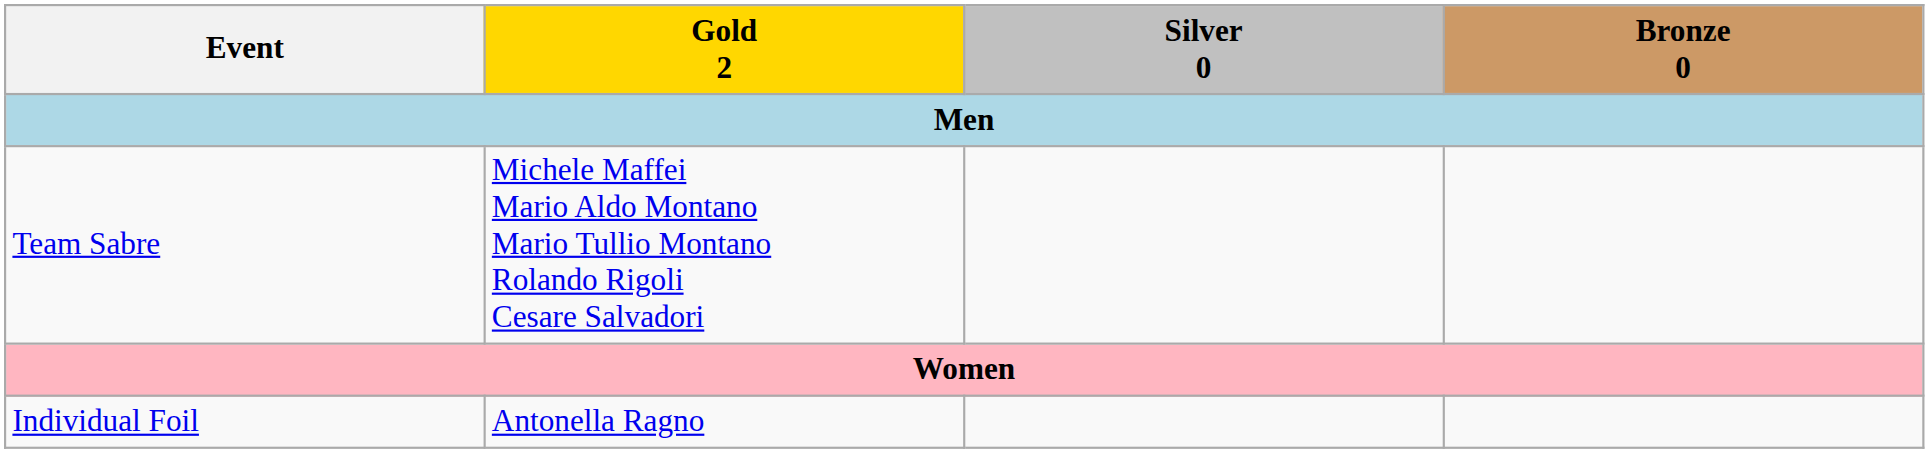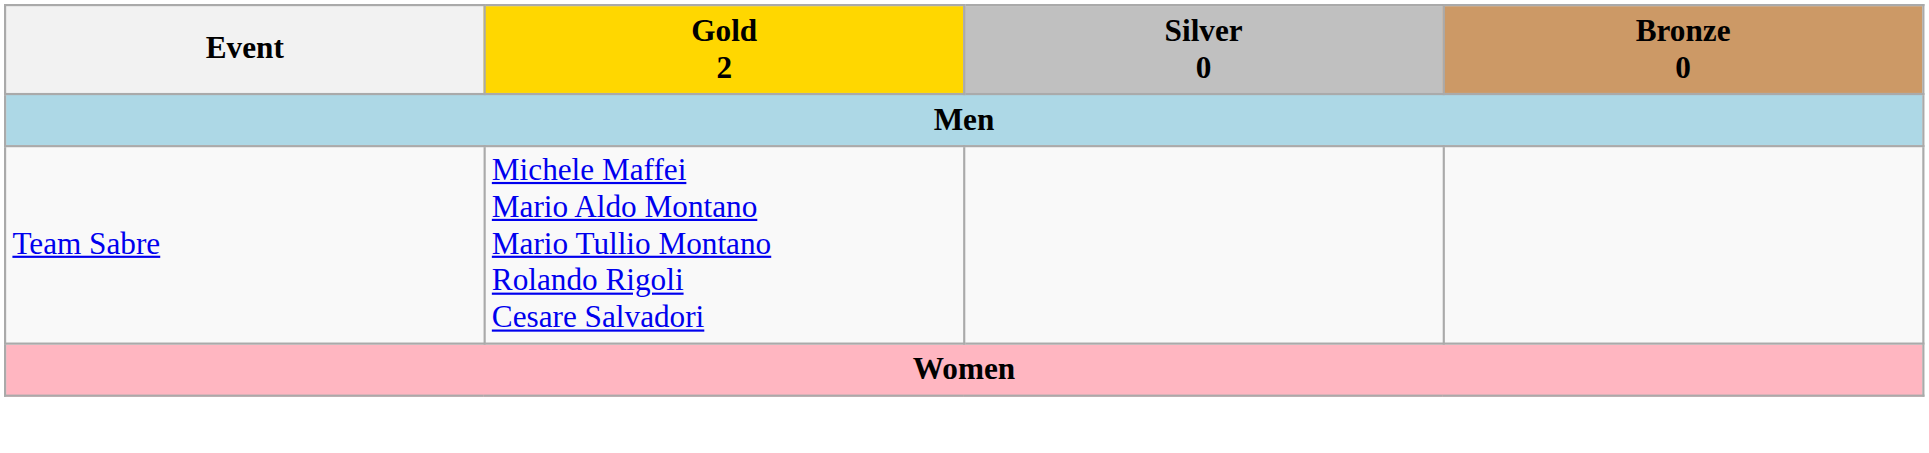 <table class="wikitable" width=70% style="font-size:90%; text-align:left;">
 <tr>
 <th width=25%>Event</th>
 <th width=25% style="background-color:gold">Gold<br>2</th>
 <th width=25% style="background-color:silver">Silver<br>0</th>
 <th width=25% style="background-color:#cc9966">Bronze<br>0</th>
 </tr>
 <tr>
 <td colspan=4 align=center bgcolor=lightblue><strong>Men</strong></td>
 </tr>
 <tr>
 <td><a href='#'>Team Sabre</a></td>
 <td><a href='#'>Michele Maffei</a><br><a href='#'>Mario Aldo Montano</a><br><a href='#'>Mario Tullio Montano</a><br><a href='#'>Rolando Rigoli</a><br><a href='#'>Cesare Salvadori</a></td>
 <td></td>
 <td></td>
 </tr>
 <tr>
 <td colspan=4 align=center bgcolor=lightpink><strong>Women</strong></td>
 </tr>
-<tr>
-<td><a href='#'>Individual Foil</a></td>
-<td><a href='#'>Antonella Ragno</a></td>
-<td></td>
-<td></td>
-</tr>
 </table>
